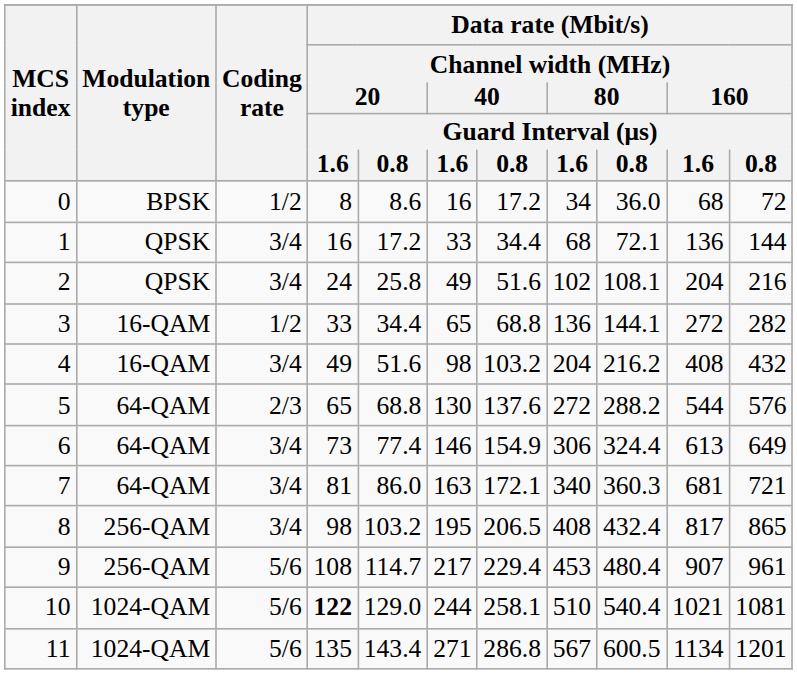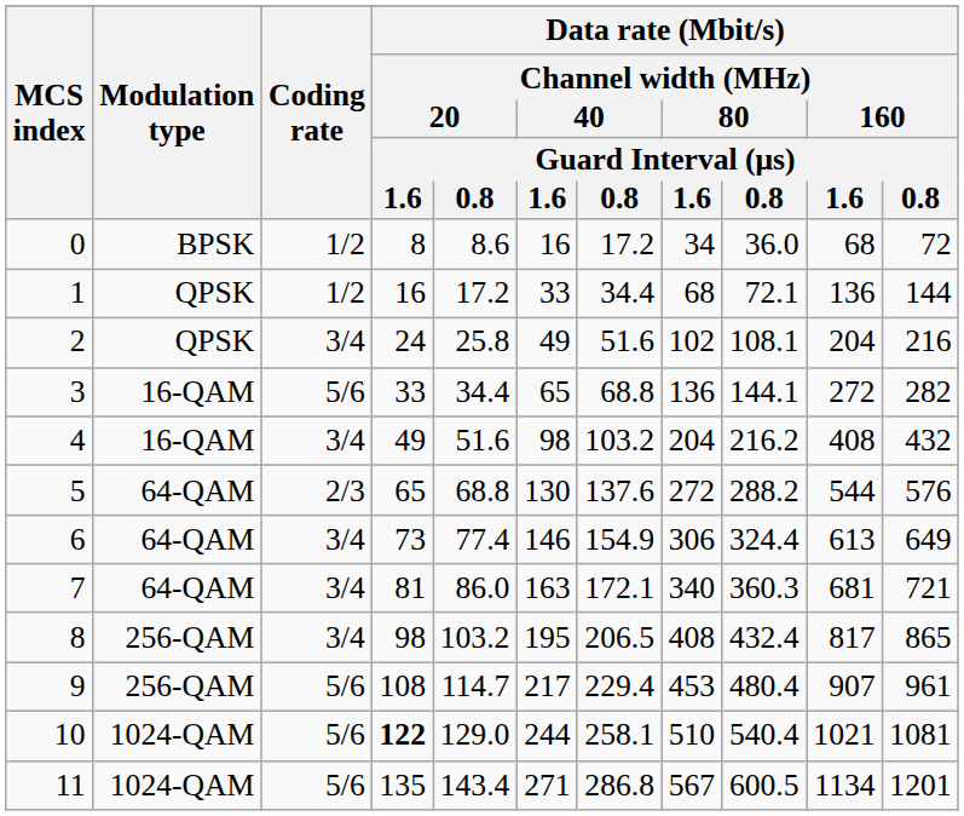 <table class="wikitable mw-datatable" style="text-align:right">
 <tr>
 </tr>
 <tr>
 <th rowspan="5">MCS<br>index<br></th>
 <th rowspan="5">Modulation<br>type</th>
 <th rowspan="5">Coding<br>rate</th>
 <th colspan="8">Data rate (Mbit/s)</th>
 </tr>
 <tr style="line-height:100%">
 <th colspan="8" style="border-bottom:0">Channel width (MHz)</th>
 </tr>
 <tr style="line-height:80%">
 <th colspan="2" style="border-top:0">20</th>
 <th colspan="2" style="border-top:0">40</th>
 <th colspan="2" style="border-top:0">80</th>
 <th colspan="2" style="border-top:0">160</th>
 </tr>
 <tr style="line-height:100%">
 <th colspan="8" style="border-bottom:0">Guard Interval (μs)</th>
 </tr>
 <tr style="line-height:80%">
 <th style="border-top:0">1.6</th>
 <th style="border-top:0">0.8</th>
 <th style="border-top:0">1.6</th>
 <th style="border-top:0">0.8</th>
 <th style="border-top:0">1.6</th>
 <th style="border-top:0">0.8</th>
 <th style="border-top:0">1.6</th>
 <th style="border-top:0">0.8</th>
 </tr>
 <tr>
 <td>0</td>
 <td>BPSK</td>
 <td>1/2</td>
 <td>8</td>
 <td>8.6</td>
 <td>16</td>
 <td>17.2</td>
 <td>34</td>
 <td>36.0</td>
 <td>68</td>
 <td>72</td>
 </tr>
 <tr>
 <td>1</td>
 <td>QPSK</td>
-<td>3/4</td>
+<td>1/2</td>
 <td>16</td>
 <td>17.2</td>
 <td>33</td>
 <td>34.4</td>
 <td>68</td>
 <td>72.1</td>
 <td>136</td>
 <td>144</td>
 </tr>
 <tr>
 <td>2</td>
 <td>QPSK</td>
 <td>3/4</td>
 <td>24</td>
 <td>25.8</td>
 <td>49</td>
 <td>51.6</td>
 <td>102</td>
 <td>108.1</td>
 <td>204</td>
 <td>216</td>
 </tr>
 <tr>
 <td>3</td>
 <td>16-QAM</td>
-<td>1/2</td>
+<td>5/6</td>
 <td>33</td>
 <td>34.4</td>
 <td>65</td>
 <td>68.8</td>
 <td>136</td>
 <td>144.1</td>
 <td>272</td>
 <td>282</td>
 </tr>
 <tr>
 <td>4</td>
 <td>16-QAM</td>
 <td>3/4</td>
 <td>49</td>
 <td>51.6</td>
 <td>98</td>
 <td>103.2</td>
 <td>204</td>
 <td>216.2</td>
 <td>408</td>
 <td>432</td>
 </tr>
 <tr>
 <td>5</td>
 <td>64-QAM</td>
 <td>2/3</td>
 <td>65</td>
 <td>68.8</td>
 <td>130</td>
 <td>137.6</td>
 <td>272</td>
 <td>288.2</td>
 <td>544</td>
 <td>576</td>
 </tr>
 <tr>
 <td>6</td>
 <td>64-QAM</td>
 <td>3/4</td>
 <td>73</td>
 <td>77.4</td>
 <td>146</td>
 <td>154.9</td>
 <td>306</td>
 <td>324.4</td>
 <td>613</td>
 <td>649</td>
 </tr>
 <tr>
 <td>7</td>
 <td>64-QAM</td>
 <td>3/4</td>
 <td>81</td>
 <td>86.0</td>
 <td>163</td>
 <td>172.1</td>
 <td>340</td>
 <td>360.3</td>
 <td>681</td>
 <td>721</td>
 </tr>
 <tr>
 <td>8</td>
 <td>256-QAM</td>
 <td>3/4</td>
 <td>98</td>
 <td>103.2</td>
 <td>195</td>
 <td>206.5</td>
 <td>408</td>
 <td>432.4</td>
 <td>817</td>
 <td>865</td>
 </tr>
 <tr>
 <td>9</td>
 <td>256-QAM</td>
 <td>5/6</td>
 <td>108</td>
 <td>114.7</td>
 <td>217</td>
 <td>229.4</td>
 <td>453</td>
 <td>480.4</td>
 <td>907</td>
 <td>961</td>
 </tr>
 <tr>
 <td>10</td>
 <td>1024-QAM</td>
 <td>5/6</td>
 <td><strong>122</strong></td>
 <td>129.0</td>
 <td>244</td>
 <td>258.1</td>
 <td>510</td>
 <td>540.4</td>
 <td>1021</td>
 <td>1081</td>
 </tr>
 <tr>
 <td>11</td>
 <td>1024-QAM</td>
 <td>5/6</td>
 <td>135</td>
 <td>143.4</td>
 <td>271</td>
 <td>286.8</td>
 <td>567</td>
 <td>600.5</td>
 <td>1134</td>
 <td>1201</td>
 </tr>
 </table>
